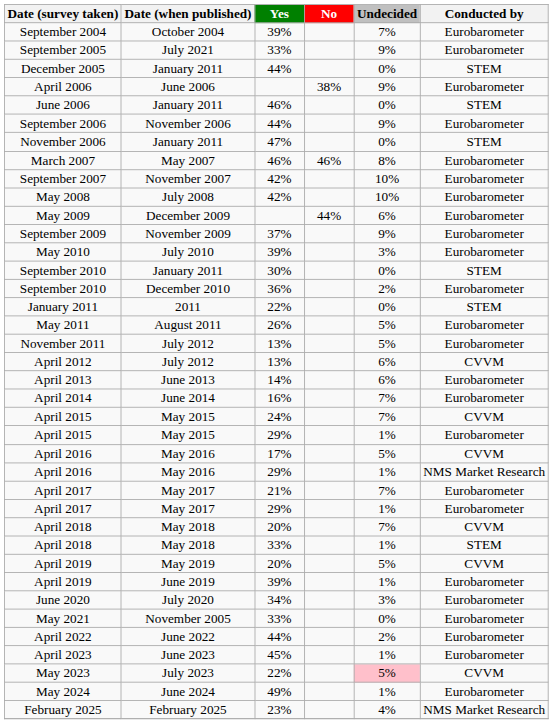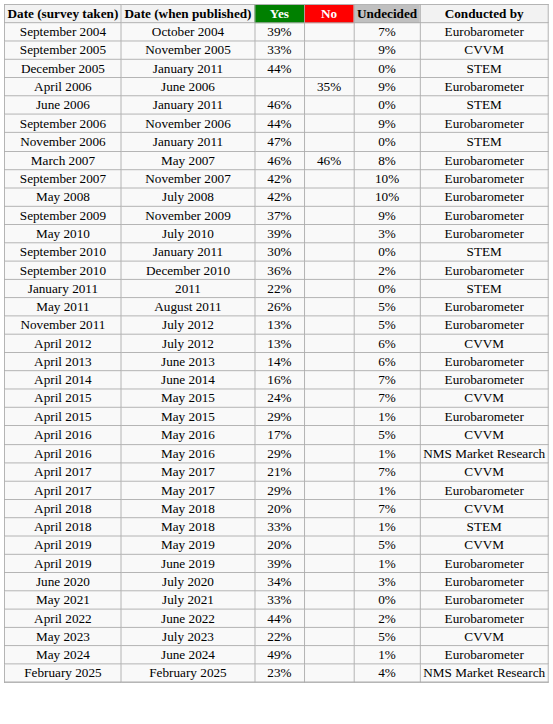 <table class="wikitable sortable" style="text-align:center;font-size:95%;line-height:14px">
 <tr>
 <th>Date (survey taken)</th>
 <th>Date (when published)</th>
 <th style="background:green; color:white; width:50px">Yes</th>
 <th style="background:red; color:white; width:50px">No</th>
 <th style="background:silver; color:black; width:50px">Undecided</th>
 <th>Conducted by</th>
 </tr>
 <tr>
 <td>September 2004</td>
 <td>October 2004</td>
 <td>39%</td>
 <td></td>
 <td>7%</td>
 <td>Eurobarometer</td>
 </tr>
 <tr>
 <td>September 2005</td>
-<td>July 2021</td>
+<td>November 2005</td>
 <td>33%</td>
 <td></td>
 <td>9%</td>
-<td>Eurobarometer</td>
+<td>CVVM</td>
 </tr>
 <tr>
 <td>December 2005</td>
 <td>January 2011</td>
 <td>44%</td>
 <td></td>
 <td>0%</td>
 <td>STEM</td>
 </tr>
 <tr>
 <td>April 2006</td>
 <td>June 2006</td>
 <td></td>
-<td>38%</td>
+<td>35%</td>
 <td>9%</td>
 <td>Eurobarometer</td>
 </tr>
 <tr>
 <td>June 2006</td>
 <td>January 2011</td>
 <td>46%</td>
 <td></td>
 <td>0%</td>
 <td>STEM</td>
 </tr>
 <tr>
 <td>September 2006</td>
 <td>November 2006</td>
 <td>44%</td>
 <td></td>
 <td>9%</td>
 <td>Eurobarometer</td>
 </tr>
 <tr>
 <td>November 2006</td>
 <td>January 2011</td>
 <td>47%</td>
 <td></td>
 <td>0%</td>
 <td>STEM</td>
 </tr>
 <tr>
 <td>March 2007</td>
 <td>May 2007</td>
 <td>46%</td>
 <td>46%</td>
 <td>8%</td>
 <td>Eurobarometer</td>
 </tr>
 <tr>
 <td>September 2007</td>
 <td>November 2007</td>
 <td>42%</td>
 <td></td>
 <td>10%</td>
 <td>Eurobarometer</td>
 </tr>
 <tr>
 <td>May 2008</td>
 <td>July 2008</td>
 <td>42%</td>
 <td></td>
 <td>10%</td>
-<td>Eurobarometer</td>
-</tr>
-<tr>
-<td>May 2009</td>
-<td>December 2009</td>
-<td></td>
-<td>44%</td>
-<td>6%</td>
 <td>Eurobarometer</td>
 </tr>
 <tr>
 <td>September 2009</td>
 <td>November 2009</td>
 <td>37%</td>
 <td></td>
 <td>9%</td>
 <td>Eurobarometer</td>
 </tr>
 <tr>
 <td>May 2010</td>
 <td>July 2010</td>
 <td>39%</td>
 <td></td>
 <td>3%</td>
 <td>Eurobarometer</td>
 </tr>
 <tr>
 <td>September 2010</td>
 <td>January 2011</td>
 <td>30%</td>
 <td></td>
 <td>0%</td>
 <td>STEM</td>
 </tr>
 <tr>
 <td>September 2010</td>
 <td>December 2010</td>
 <td>36%</td>
 <td></td>
 <td>2%</td>
 <td>Eurobarometer</td>
 </tr>
 <tr>
 <td>January 2011</td>
 <td>2011</td>
 <td>22%</td>
 <td></td>
 <td>0%</td>
 <td>STEM</td>
 </tr>
 <tr>
 <td>May 2011</td>
 <td>August 2011</td>
 <td>26%</td>
 <td></td>
 <td>5%</td>
 <td>Eurobarometer</td>
 </tr>
 <tr>
 <td>November 2011</td>
 <td>July 2012</td>
 <td>13%</td>
 <td></td>
 <td>5%</td>
 <td>Eurobarometer</td>
 </tr>
 <tr>
 <td>April 2012</td>
 <td>July 2012</td>
 <td>13%</td>
 <td></td>
 <td>6%</td>
 <td>CVVM</td>
 </tr>
 <tr>
 <td>April 2013</td>
 <td>June 2013</td>
 <td>14%</td>
 <td></td>
 <td>6%</td>
 <td>Eurobarometer</td>
 </tr>
 <tr>
 <td>April 2014</td>
 <td>June 2014</td>
 <td>16%</td>
 <td></td>
 <td>7%</td>
 <td>Eurobarometer</td>
 </tr>
 <tr>
 <td>April 2015</td>
 <td>May 2015</td>
 <td>24%</td>
 <td></td>
 <td>7%</td>
 <td>CVVM</td>
 </tr>
 <tr>
 <td>April 2015</td>
 <td>May 2015</td>
 <td>29%</td>
 <td></td>
 <td>1%</td>
 <td>Eurobarometer</td>
 </tr>
 <tr>
 <td>April 2016</td>
 <td>May 2016</td>
 <td>17%</td>
 <td></td>
 <td>5%</td>
 <td>CVVM</td>
 </tr>
 <tr>
 <td>April 2016</td>
 <td>May 2016</td>
 <td>29%</td>
 <td></td>
 <td>1%</td>
 <td>NMS Market Research</td>
 </tr>
 <tr>
 <td>April 2017</td>
 <td>May 2017</td>
 <td>21%</td>
 <td></td>
 <td>7%</td>
-<td>Eurobarometer</td>
+<td>CVVM</td>
 </tr>
 <tr>
 <td>April 2017</td>
 <td>May 2017</td>
 <td>29%</td>
 <td></td>
 <td>1%</td>
 <td>Eurobarometer</td>
 </tr>
 <tr>
 <td>April 2018</td>
 <td>May 2018</td>
 <td>20%</td>
 <td></td>
 <td>7%</td>
 <td>CVVM</td>
 </tr>
 <tr>
 <td>April 2018</td>
 <td>May 2018</td>
 <td>33%</td>
 <td></td>
 <td>1%</td>
 <td>STEM</td>
 </tr>
 <tr>
 <td>April 2019</td>
 <td>May 2019</td>
 <td>20%</td>
 <td></td>
 <td>5%</td>
 <td>CVVM</td>
 </tr>
 <tr>
 <td>April 2019</td>
 <td>June 2019</td>
 <td>39%</td>
 <td></td>
 <td>1%</td>
 <td>Eurobarometer</td>
 </tr>
 <tr>
 <td>June 2020</td>
 <td>July 2020</td>
 <td>34%</td>
 <td></td>
 <td>3%</td>
 <td>Eurobarometer</td>
 </tr>
 <tr>
 <td>May 2021</td>
-<td>November 2005</td>
+<td>July 2021</td>
 <td>33%</td>
 <td></td>
 <td>0%</td>
 <td>Eurobarometer</td>
 </tr>
 <tr>
 <td>April 2022</td>
 <td>June 2022</td>
 <td>44%</td>
 <td></td>
 <td>2%</td>
 <td>Eurobarometer</td>
 </tr>
 <tr>
-<td>April 2023</td>
-<td>June 2023</td>
-<td>45%</td>
-<td></td>
-<td>1%</td>
-<td>Eurobarometer</td>
-</tr>
-<tr>
 <td>May 2023</td>
 <td>July 2023</td>
 <td>22%</td>
 <td></td>
-<td style="background: pink;">5%</td>
+<td>5%</td>
 <td>CVVM</td>
 </tr>
 <tr>
 <td>May 2024</td>
 <td>June 2024</td>
 <td>49%</td>
 <td></td>
 <td>1%</td>
 <td>Eurobarometer</td>
 </tr>
 <tr>
 <td>February 2025</td>
 <td>February 2025</td>
 <td>23%</td>
 <td></td>
 <td>4%</td>
 <td>NMS Market Research</td>
 </tr>
 <tr>
 </tr>
 </table>
